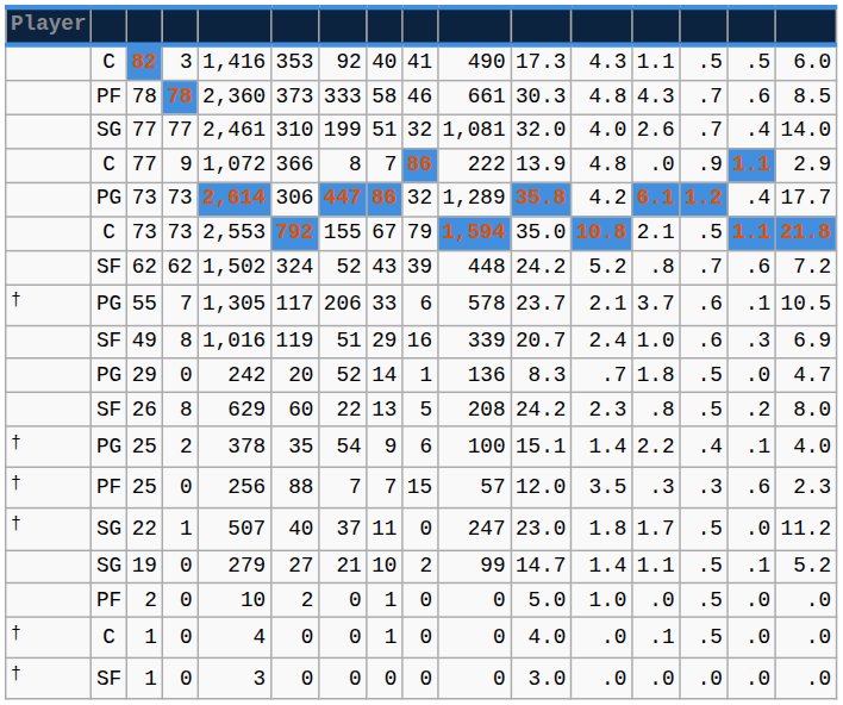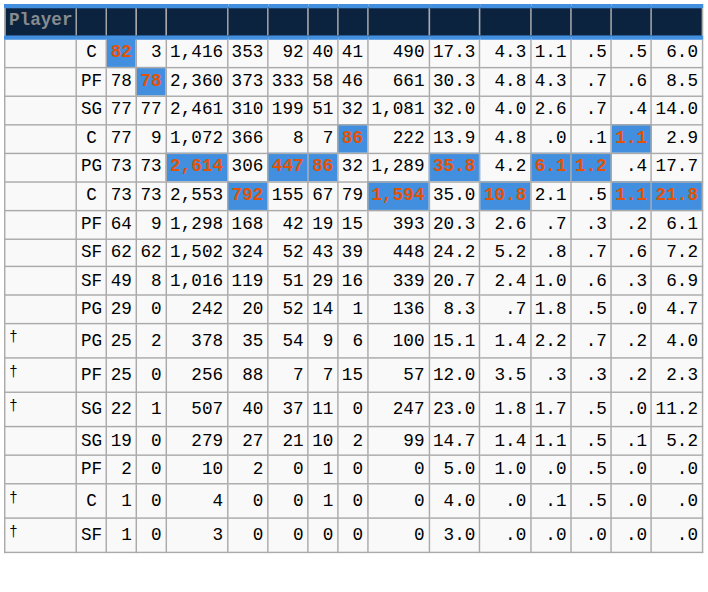 <table class="wikitable sortable" style="font-size: 95%; text-align:right;">
 <tr>
 <th style="background:#0C2340; color:#888B8D; border-top:#418FDE 3px solid; border-bottom:#418FDE 3px solid;">Player</th>
 <th style="background:#0C2340; color:#888B8D; border-top:#418FDE 3px solid; border-bottom:#418FDE 3px solid;"></th>
 <th style="background:#0C2340; color:#888B8D; border-top:#418FDE 3px solid; border-bottom:#418FDE 3px solid;"></th>
 <th style="background:#0C2340; color:#888B8D; border-top:#418FDE 3px solid; border-bottom:#418FDE 3px solid;"></th>
 <th style="background:#0C2340; color:#888B8D; border-top:#418FDE 3px solid; border-bottom:#418FDE 3px solid;"></th>
 <th style="background:#0C2340; color:#888B8D; border-top:#418FDE 3px solid; border-bottom:#418FDE 3px solid;"></th>
 <th style="background:#0C2340; color:#888B8D; border-top:#418FDE 3px solid; border-bottom:#418FDE 3px solid;"></th>
 <th style="background:#0C2340; color:#888B8D; border-top:#418FDE 3px solid; border-bottom:#418FDE 3px solid;"></th>
 <th style="background:#0C2340; color:#888B8D; border-top:#418FDE 3px solid; border-bottom:#418FDE 3px solid;"></th>
 <th style="background:#0C2340; color:#888B8D; border-top:#418FDE 3px solid; border-bottom:#418FDE 3px solid;"></th>
 <th style="background:#0C2340; color:#888B8D; border-top:#418FDE 3px solid; border-bottom:#418FDE 3px solid;"></th>
 <th style="background:#0C2340; color:#888B8D; border-top:#418FDE 3px solid; border-bottom:#418FDE 3px solid;"></th>
 <th style="background:#0C2340; color:#888B8D; border-top:#418FDE 3px solid; border-bottom:#418FDE 3px solid;"></th>
 <th style="background:#0C2340; color:#888B8D; border-top:#418FDE 3px solid; border-bottom:#418FDE 3px solid;"></th>
 <th style="background:#0C2340; color:#888B8D; border-top:#418FDE 3px solid; border-bottom:#418FDE 3px solid;"></th>
 <th style="background:#0C2340; color:#888B8D; border-top:#418FDE 3px solid; border-bottom:#418FDE 3px solid;"></th>
 </tr>
 <tr>
 <td style="text-align:left;"></td>
 <td style="text-align:center;">C</td>
 <td style="background:#418FDE; color:#E35205;"><strong>82</strong></td>
 <td>3</td>
 <td>1,416</td>
 <td>353</td>
 <td>92</td>
 <td>40</td>
 <td>41</td>
 <td>490</td>
 <td>17.3</td>
 <td>4.3</td>
 <td>1.1</td>
 <td>.5</td>
 <td>.5</td>
 <td>6.0</td>
 </tr>
 <tr>
 <td style="text-align:left;"></td>
 <td style="text-align:center;">PF</td>
 <td>78</td>
 <td style="background:#418FDE; color:#E35205;"><strong>78</strong></td>
 <td>2,360</td>
 <td>373</td>
 <td>333</td>
 <td>58</td>
 <td>46</td>
 <td>661</td>
 <td>30.3</td>
 <td>4.8</td>
 <td>4.3</td>
 <td>.7</td>
 <td>.6</td>
 <td>8.5</td>
 </tr>
 <tr>
 <td style="text-align:left;"></td>
 <td style="text-align:center;">SG</td>
 <td>77</td>
 <td>77</td>
 <td>2,461</td>
 <td>310</td>
 <td>199</td>
 <td>51</td>
 <td>32</td>
 <td>1,081</td>
 <td>32.0</td>
 <td>4.0</td>
 <td>2.6</td>
 <td>.7</td>
 <td>.4</td>
 <td>14.0</td>
 </tr>
 <tr>
 <td style="text-align:left;"></td>
 <td style="text-align:center;">C</td>
 <td>77</td>
 <td>9</td>
 <td>1,072</td>
 <td>366</td>
 <td>8</td>
 <td>7</td>
 <td style="background:#418FDE; color:#E35205;"><strong>86</strong></td>
 <td>222</td>
 <td>13.9</td>
 <td>4.8</td>
 <td>.0</td>
-<td>.9</td>
+<td>.1</td>
 <td style="background:#418FDE; color:#E35205;"><strong>1.1</strong></td>
 <td>2.9</td>
 </tr>
 <tr>
 <td style="text-align:left;"></td>
 <td style="text-align:center;">PG</td>
 <td>73</td>
 <td>73</td>
 <td style="background:#418FDE; color:#E35205;"><strong>2,614</strong></td>
 <td>306</td>
 <td style="background:#418FDE; color:#E35205;"><strong>447</strong></td>
 <td style="background:#418FDE; color:#E35205;"><strong>86</strong></td>
 <td>32</td>
 <td>1,289</td>
 <td style="background:#418FDE; color:#E35205;"><strong>35.8</strong></td>
 <td>4.2</td>
 <td style="background:#418FDE; color:#E35205;"><strong>6.1</strong></td>
 <td style="background:#418FDE; color:#E35205;"><strong>1.2</strong></td>
 <td>.4</td>
 <td>17.7</td>
 </tr>
 <tr>
 <td style="text-align:left;"></td>
 <td style="text-align:center;">C</td>
 <td>73</td>
 <td>73</td>
 <td>2,553</td>
 <td style="background:#418FDE; color:#E35205;"><strong>792</strong></td>
 <td>155</td>
 <td>67</td>
 <td>79</td>
 <td style="background:#418FDE; color:#E35205;"><strong>1,594</strong></td>
 <td>35.0</td>
 <td style="background:#418FDE; color:#E35205;"><strong>10.8</strong></td>
 <td>2.1</td>
 <td>.5</td>
 <td style="background:#418FDE; color:#E35205;"><strong>1.1</strong></td>
 <td style="background:#418FDE; color:#E35205;"><strong>21.8</strong></td>
 </tr>
 <tr>
 <td style="text-align:left;"></td>
+<td style="text-align:center;">PF</td>
+<td>64</td>
+<td>9</td>
+<td>1,298</td>
+<td>168</td>
+<td>42</td>
+<td>19</td>
+<td>15</td>
+<td>393</td>
+<td>20.3</td>
+<td>2.6</td>
+<td>.7</td>
+<td>.3</td>
+<td>.2</td>
+<td>6.1</td>
+</tr>
+<tr>
+<td style="text-align:left;"></td>
 <td style="text-align:center;">SF</td>
 <td>62</td>
 <td>62</td>
 <td>1,502</td>
 <td>324</td>
 <td>52</td>
 <td>43</td>
 <td>39</td>
 <td>448</td>
 <td>24.2</td>
 <td>5.2</td>
 <td>.8</td>
 <td>.7</td>
 <td>.6</td>
 <td>7.2</td>
-</tr>
-<tr>
-<td style="text-align:left;"><sup>†</sup></td>
-<td style="text-align:center;">PG</td>
-<td>55</td>
-<td>7</td>
-<td>1,305</td>
-<td>117</td>
-<td>206</td>
-<td>33</td>
-<td>6</td>
-<td>578</td>
-<td>23.7</td>
-<td>2.1</td>
-<td>3.7</td>
-<td>.6</td>
-<td>.1</td>
-<td>10.5</td>
 </tr>
 <tr>
 <td style="text-align:left;"></td>
 <td style="text-align:center;">SF</td>
 <td>49</td>
 <td>8</td>
 <td>1,016</td>
 <td>119</td>
 <td>51</td>
 <td>29</td>
 <td>16</td>
 <td>339</td>
 <td>20.7</td>
 <td>2.4</td>
 <td>1.0</td>
 <td>.6</td>
 <td>.3</td>
 <td>6.9</td>
 </tr>
 <tr>
 <td style="text-align:left;"></td>
 <td style="text-align:center;">PG</td>
 <td>29</td>
 <td>0</td>
 <td>242</td>
 <td>20</td>
 <td>52</td>
 <td>14</td>
 <td>1</td>
 <td>136</td>
 <td>8.3</td>
 <td>.7</td>
 <td>1.8</td>
 <td>.5</td>
 <td>.0</td>
 <td>4.7</td>
 </tr>
 <tr>
-<td style="text-align:left;"></td>
-<td style="text-align:center;">SF</td>
-<td>26</td>
-<td>8</td>
-<td>629</td>
-<td>60</td>
-<td>22</td>
-<td>13</td>
-<td>5</td>
-<td>208</td>
-<td>24.2</td>
-<td>2.3</td>
-<td>.8</td>
-<td>.5</td>
-<td>.2</td>
-<td>8.0</td>
-</tr>
-<tr>
 <td style="text-align:left;"><sup>†</sup></td>
 <td style="text-align:center;">PG</td>
 <td>25</td>
 <td>2</td>
 <td>378</td>
 <td>35</td>
 <td>54</td>
 <td>9</td>
 <td>6</td>
 <td>100</td>
 <td>15.1</td>
 <td>1.4</td>
 <td>2.2</td>
-<td>.4</td>
-<td>.1</td>
+<td>.7</td>
+<td>.2</td>
 <td>4.0</td>
 </tr>
 <tr>
 <td style="text-align:left;"><sup>†</sup></td>
 <td style="text-align:center;">PF</td>
 <td>25</td>
 <td>0</td>
 <td>256</td>
 <td>88</td>
 <td>7</td>
 <td>7</td>
 <td>15</td>
 <td>57</td>
 <td>12.0</td>
 <td>3.5</td>
 <td>.3</td>
 <td>.3</td>
-<td>.6</td>
+<td>.2</td>
 <td>2.3</td>
 </tr>
 <tr>
 <td style="text-align:left;"><sup>†</sup></td>
 <td style="text-align:center;">SG</td>
 <td>22</td>
 <td>1</td>
 <td>507</td>
 <td>40</td>
 <td>37</td>
 <td>11</td>
 <td>0</td>
 <td>247</td>
 <td>23.0</td>
 <td>1.8</td>
 <td>1.7</td>
 <td>.5</td>
 <td>.0</td>
 <td>11.2</td>
 </tr>
 <tr>
 <td style="text-align:left;"></td>
 <td style="text-align:center;">SG</td>
 <td>19</td>
 <td>0</td>
 <td>279</td>
 <td>27</td>
 <td>21</td>
 <td>10</td>
 <td>2</td>
 <td>99</td>
 <td>14.7</td>
 <td>1.4</td>
 <td>1.1</td>
 <td>.5</td>
 <td>.1</td>
 <td>5.2</td>
 </tr>
 <tr>
 <td style="text-align:left;"></td>
 <td style="text-align:center;">PF</td>
 <td>2</td>
 <td>0</td>
 <td>10</td>
 <td>2</td>
 <td>0</td>
 <td>1</td>
 <td>0</td>
 <td>0</td>
 <td>5.0</td>
 <td>1.0</td>
 <td>.0</td>
 <td>.5</td>
 <td>.0</td>
 <td>.0</td>
 </tr>
 <tr>
 <td style="text-align:left;"><sup>†</sup></td>
 <td style="text-align:center;">C</td>
 <td>1</td>
 <td>0</td>
 <td>4</td>
 <td>0</td>
 <td>0</td>
 <td>1</td>
 <td>0</td>
 <td>0</td>
 <td>4.0</td>
 <td>.0</td>
 <td>.1</td>
 <td>.5</td>
 <td>.0</td>
 <td>.0</td>
 </tr>
 <tr>
 <td style="text-align:left;"><sup>†</sup></td>
 <td style="text-align:center;">SF</td>
 <td>1</td>
 <td>0</td>
 <td>3</td>
 <td>0</td>
 <td>0</td>
 <td>0</td>
 <td>0</td>
 <td>0</td>
 <td>3.0</td>
 <td>.0</td>
 <td>.0</td>
 <td>.0</td>
 <td>.0</td>
 <td>.0</td>
 </tr>
 </table>
